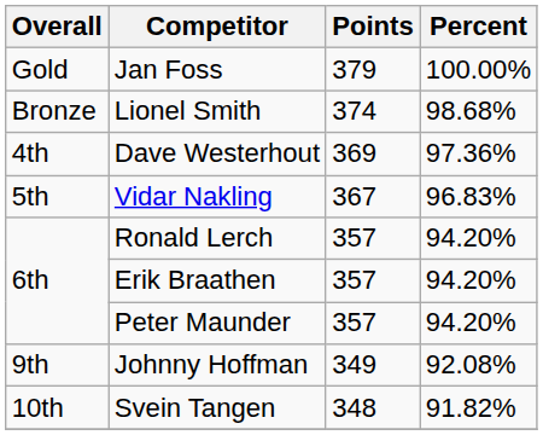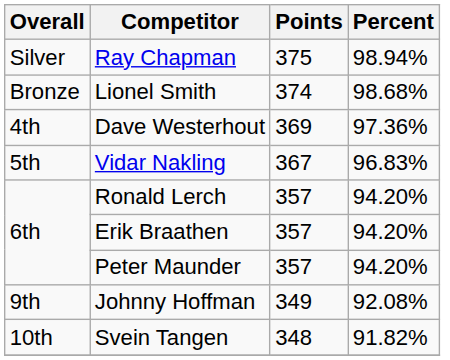 <table class="wikitable sortable" style="text-align: left;">
 <tr>
 <th>Overall</th>
 <th>Competitor</th>
 <th>Points</th>
 <th>Percent</th>
 </tr>
 <tr>
-<td> Gold</td>
-<td> Jan Foss</td>
-<td>379</td>
-<td>100.00%</td>
+<td> Silver</td>
+<td> <a href='#'>Ray Chapman</a></td>
+<td>375</td>
+<td>98.94%</td>
 </tr>
 <tr>
 <td> Bronze</td>
 <td> Lionel Smith</td>
 <td>374</td>
 <td>98.68%</td>
 </tr>
 <tr>
 <td>4th</td>
 <td> Dave Westerhout</td>
 <td>369</td>
 <td>97.36%</td>
 </tr>
 <tr>
 <td>5th</td>
 <td> <a href='#'>Vidar Nakling</a></td>
 <td>367</td>
 <td>96.83%</td>
 </tr>
 <tr>
 <td rowspan="3">6th</td>
 <td> Ronald Lerch</td>
 <td>357</td>
 <td>94.20%</td>
 </tr>
 <tr>
 <td> Erik Braathen</td>
 <td>357</td>
 <td>94.20%</td>
 </tr>
 <tr>
 <td> Peter Maunder</td>
 <td>357</td>
 <td>94.20%</td>
 </tr>
 <tr>
 <td>9th</td>
 <td> Johnny Hoffman</td>
 <td>349</td>
 <td>92.08%</td>
 </tr>
 <tr>
 <td>10th</td>
 <td> Svein Tangen</td>
 <td>348</td>
 <td>91.82%</td>
 </tr>
 <tr>
 </tr>
 </table>
